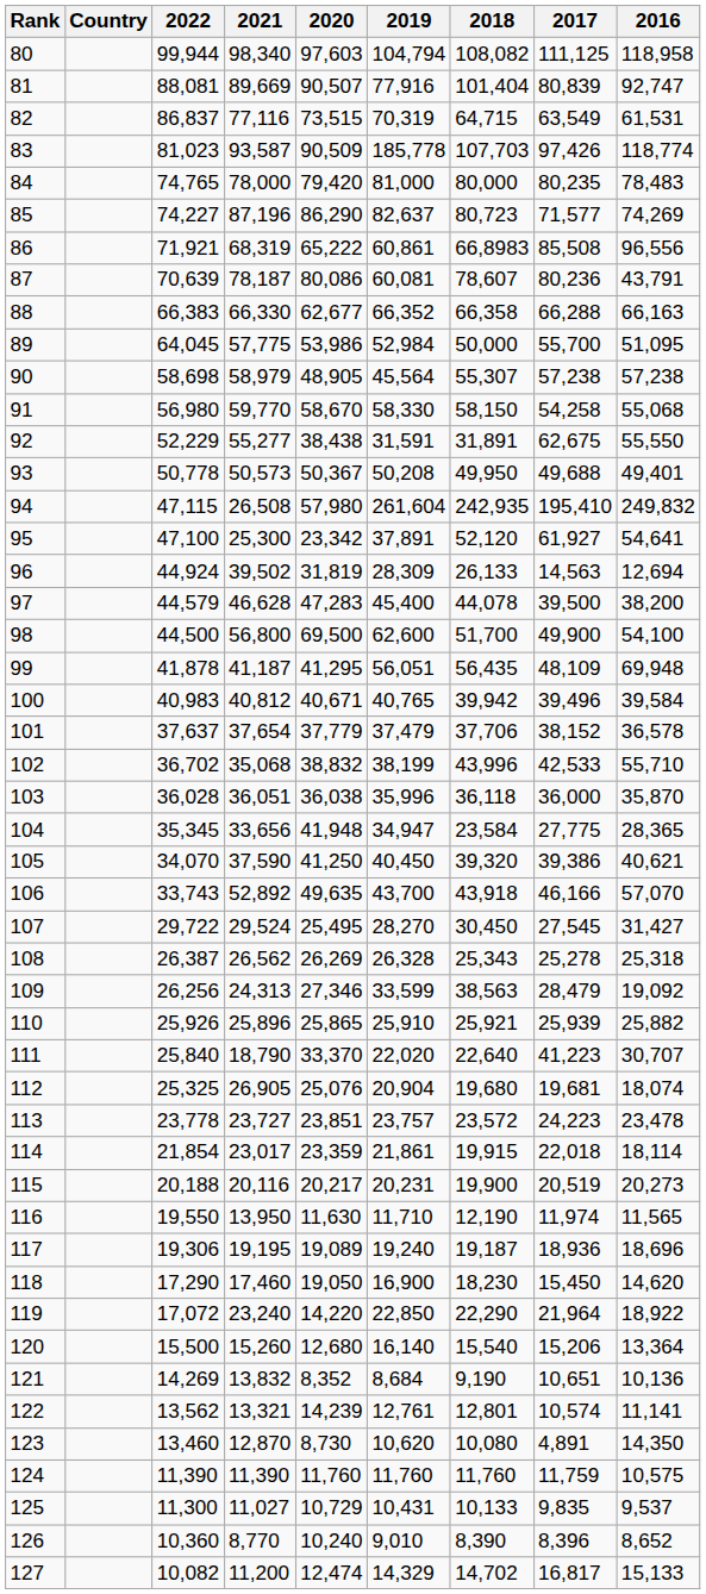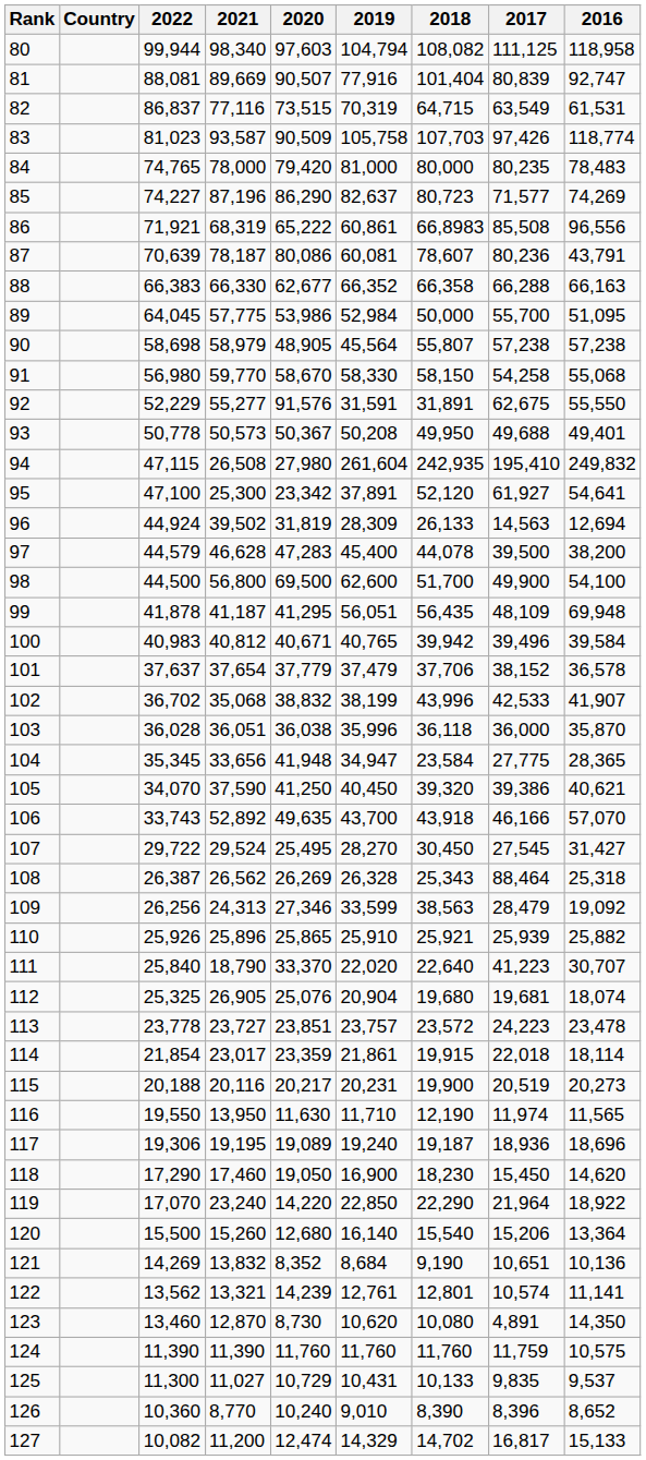 <table class="wikitable sortable">
 <tr>
 <th>Rank</th>
 <th>Country</th>
 <th>2022</th>
 <th>2021</th>
 <th>2020</th>
 <th>2019</th>
 <th>2018</th>
 <th>2017</th>
 <th>2016</th>
 </tr>
 <tr>
 <td>80</td>
 <td></td>
 <td align="left">99,944</td>
 <td align="left">98,340</td>
 <td align="left">97,603</td>
 <td align="left">104,794</td>
 <td align="left">108,082</td>
 <td align="left">111,125</td>
 <td align="left">118,958</td>
 </tr>
 <tr>
 <td>81</td>
 <td></td>
 <td align="left">88,081</td>
 <td align="left">89,669</td>
 <td align="left">90,507</td>
 <td align="left">77,916</td>
 <td align="left">101,404</td>
 <td align="left">80,839</td>
 <td align="left">92,747</td>
 </tr>
 <tr>
 <td>82</td>
 <td></td>
 <td align="left">86,837</td>
 <td align="left">77,116</td>
 <td align="left">73,515</td>
 <td align="left">70,319</td>
 <td align="left">64,715</td>
 <td align="left">63,549</td>
 <td align="left">61,531</td>
 </tr>
 <tr>
 <td>83</td>
 <td></td>
 <td align="left">81,023</td>
 <td align="left">93,587</td>
 <td align="left">90,509</td>
-<td align="left">185,778</td>
+<td align="left">105,758</td>
 <td align="left">107,703</td>
 <td align="left">97,426</td>
 <td align="left">118,774</td>
 </tr>
 <tr>
 <td>84</td>
 <td></td>
 <td align="left">74,765</td>
 <td align="left">78,000</td>
 <td align="left">79,420</td>
 <td align="left">81,000</td>
 <td align="left">80,000</td>
 <td align="left">80,235</td>
 <td align="left">78,483</td>
 </tr>
 <tr>
 <td>85</td>
 <td></td>
 <td align="left">74,227</td>
 <td align="left">87,196</td>
 <td align="left">86,290</td>
 <td align="left">82,637</td>
 <td align="left">80,723</td>
 <td align="left">71,577</td>
 <td align="left">74,269</td>
 </tr>
 <tr>
 <td>86</td>
 <td></td>
 <td align="left">71,921</td>
 <td align="left">68,319</td>
 <td align="left">65,222</td>
 <td align="left">60,861</td>
 <td align="left">66,8983</td>
 <td align="left">85,508</td>
 <td align="left">96,556</td>
 </tr>
 <tr>
 <td>87</td>
 <td></td>
 <td align="left">70,639</td>
 <td align="left">78,187</td>
 <td align="left">80,086</td>
 <td align="left">60,081</td>
 <td align="left">78,607</td>
 <td align="left">80,236</td>
 <td align="left">43,791</td>
 </tr>
 <tr>
 <td>88</td>
 <td></td>
 <td align="left">66,383</td>
 <td align="left">66,330</td>
 <td align="left">62,677</td>
 <td align="left">66,352</td>
 <td align="left">66,358</td>
 <td align="left">66,288</td>
 <td align="left">66,163</td>
 </tr>
 <tr>
 <td>89</td>
 <td></td>
 <td align="left">64,045</td>
 <td align="left">57,775</td>
 <td align="left">53,986</td>
 <td align="left">52,984</td>
 <td align="left">50,000</td>
 <td align="left">55,700</td>
 <td align="left">51,095</td>
 </tr>
 <tr>
 <td>90</td>
 <td></td>
 <td align="left">58,698</td>
 <td align="left">58,979</td>
 <td align="left">48,905</td>
 <td align="left">45,564</td>
-<td align="left">55,307</td>
+<td align="left">55,807</td>
 <td align="left">57,238</td>
 <td align="left">57,238</td>
 </tr>
 <tr>
 <td>91</td>
 <td></td>
 <td align="left">56,980</td>
 <td align="left">59,770</td>
 <td align="left">58,670</td>
 <td align="left">58,330</td>
 <td align="left">58,150</td>
 <td align="left">54,258</td>
 <td align="left">55,068</td>
 </tr>
 <tr>
 <td>92</td>
 <td></td>
 <td align="left">52,229</td>
 <td align="left">55,277</td>
-<td align="left">38,438</td>
+<td align="left">91,576</td>
 <td align="left">31,591</td>
 <td align="left">31,891</td>
 <td align="left">62,675</td>
 <td align="left">55,550</td>
 </tr>
 <tr>
 <td>93</td>
 <td></td>
 <td align="left">50,778</td>
 <td align="left">50,573</td>
 <td align="left">50,367</td>
 <td align="left">50,208</td>
 <td align="left">49,950</td>
 <td align="left">49,688</td>
 <td align="left">49,401</td>
 </tr>
 <tr>
 <td>94</td>
 <td></td>
 <td align="left">47,115</td>
 <td align="left">26,508</td>
-<td align="left">57,980</td>
+<td align="left">27,980</td>
 <td align="left">261,604</td>
 <td align="left">242,935</td>
 <td align="left">195,410</td>
 <td align="left">249,832</td>
 </tr>
 <tr>
 <td>95</td>
 <td></td>
 <td align="left">47,100</td>
 <td align="left">25,300</td>
 <td align="left">23,342</td>
 <td align="left">37,891</td>
 <td align="left">52,120</td>
 <td align="left">61,927</td>
 <td align="left">54,641</td>
 </tr>
 <tr>
 <td>96</td>
 <td></td>
 <td align="left">44,924</td>
 <td align="left">39,502</td>
 <td align="left">31,819</td>
 <td align="left">28,309</td>
 <td align="left">26,133</td>
 <td align="left">14,563</td>
 <td align="left">12,694</td>
 </tr>
 <tr>
 <td>97</td>
 <td></td>
 <td align="left">44,579</td>
 <td align="left">46,628</td>
 <td align="left">47,283</td>
 <td align="left">45,400</td>
 <td align="left">44,078</td>
 <td align="left">39,500</td>
 <td align="left">38,200</td>
 </tr>
 <tr>
 <td>98</td>
 <td></td>
 <td align="left">44,500</td>
 <td align="left">56,800</td>
 <td align="left">69,500</td>
 <td align="left">62,600</td>
 <td align="left">51,700</td>
 <td align="left">49,900</td>
 <td align="left">54,100</td>
 </tr>
 <tr>
 <td>99</td>
 <td></td>
 <td align="left">41,878</td>
 <td align="left">41,187</td>
 <td align="left">41,295</td>
 <td align="left">56,051</td>
 <td align="left">56,435</td>
 <td align="left">48,109</td>
 <td align="left">69,948</td>
 </tr>
 <tr>
 <td>100</td>
 <td></td>
 <td align="left">40,983</td>
 <td align="left">40,812</td>
 <td align="left">40,671</td>
 <td align="left">40,765</td>
 <td align="left">39,942</td>
 <td align="left">39,496</td>
 <td align="left">39,584</td>
 </tr>
 <tr>
 <td>101</td>
 <td></td>
 <td align="left">37,637</td>
 <td align="left">37,654</td>
 <td align="left">37,779</td>
 <td align="left">37,479</td>
 <td align="left">37,706</td>
 <td align="left">38,152</td>
 <td align="left">36,578</td>
 </tr>
 <tr>
 <td>102</td>
 <td></td>
 <td align="left">36,702</td>
 <td align="left">35,068</td>
 <td align="left">38,832</td>
 <td align="left">38,199</td>
 <td align="left">43,996</td>
 <td align="left">42,533</td>
-<td align="left">55,710</td>
+<td align="left">41,907</td>
 </tr>
 <tr>
 <td>103</td>
 <td></td>
 <td align="left">36,028</td>
 <td align="left">36,051</td>
 <td align="left">36,038</td>
 <td align="left">35,996</td>
 <td align="left">36,118</td>
 <td align="left">36,000</td>
 <td align="left">35,870</td>
 </tr>
 <tr>
 <td>104</td>
 <td></td>
 <td align="left">35,345</td>
 <td align="left">33,656</td>
 <td align="left">41,948</td>
 <td align="left">34,947</td>
 <td align="left">23,584</td>
 <td align="left">27,775</td>
 <td align="left">28,365</td>
 </tr>
 <tr>
 <td>105</td>
 <td></td>
 <td align="left">34,070</td>
 <td align="left">37,590</td>
 <td align="left">41,250</td>
 <td align="left">40,450</td>
 <td align="left">39,320</td>
 <td align="left">39,386</td>
 <td align="left">40,621</td>
 </tr>
 <tr>
 <td>106</td>
 <td></td>
 <td align="left">33,743</td>
 <td align="left">52,892</td>
 <td align="left">49,635</td>
 <td align="left">43,700</td>
 <td align="left">43,918</td>
 <td align="left">46,166</td>
 <td align="left">57,070</td>
 </tr>
 <tr>
 <td>107</td>
 <td></td>
 <td align="left">29,722</td>
 <td align="left">29,524</td>
 <td align="left">25,495</td>
 <td align="left">28,270</td>
 <td align="left">30,450</td>
 <td align="left">27,545</td>
 <td align="left">31,427</td>
 </tr>
 <tr>
 <td>108</td>
 <td></td>
 <td align="left">26,387</td>
 <td align="left">26,562</td>
 <td align="left">26,269</td>
 <td align="left">26,328</td>
 <td align="left">25,343</td>
-<td align="left">25,278</td>
+<td align="left">88,464</td>
 <td align="left">25,318</td>
 </tr>
 <tr>
 <td>109</td>
 <td></td>
 <td align="left">26,256</td>
 <td align="left">24,313</td>
 <td align="left">27,346</td>
 <td align="left">33,599</td>
 <td align="left">38,563</td>
 <td align="left">28,479</td>
 <td align="left">19,092</td>
 </tr>
 <tr>
 <td>110</td>
 <td></td>
 <td align="left">25,926</td>
 <td align="left">25,896</td>
 <td align="left">25,865</td>
 <td align="left">25,910</td>
 <td align="left">25,921</td>
 <td align="left">25,939</td>
 <td align="left">25,882</td>
 </tr>
 <tr>
 <td>111</td>
 <td></td>
 <td align="left">25,840</td>
 <td align="left">18,790</td>
 <td align="left">33,370</td>
 <td align="left">22,020</td>
 <td align="left">22,640</td>
 <td align="left">41,223</td>
 <td align="left">30,707</td>
 </tr>
 <tr>
 <td>112</td>
 <td></td>
 <td align="left">25,325</td>
 <td align="left">26,905</td>
 <td align="left">25,076</td>
 <td align="left">20,904</td>
 <td align="left">19,680</td>
 <td align="left">19,681</td>
 <td align="left">18,074</td>
 </tr>
 <tr>
 <td>113</td>
 <td></td>
 <td align="left">23,778</td>
 <td align="left">23,727</td>
 <td align="left">23,851</td>
 <td align="left">23,757</td>
 <td align="left">23,572</td>
 <td align="left">24,223</td>
 <td align="left">23,478</td>
 </tr>
 <tr>
 <td>114</td>
 <td></td>
 <td align="left">21,854</td>
 <td align="left">23,017</td>
 <td align="left">23,359</td>
 <td align="left">21,861</td>
 <td align="left">19,915</td>
 <td align="left">22,018</td>
 <td align="left">18,114</td>
 </tr>
 <tr>
 <td>115</td>
 <td></td>
 <td align="left">20,188</td>
 <td align="left">20,116</td>
 <td align="left">20,217</td>
 <td align="left">20,231</td>
 <td align="left">19,900</td>
 <td align="left">20,519</td>
 <td align="left">20,273</td>
 </tr>
 <tr>
 <td>116</td>
 <td></td>
 <td align="left">19,550</td>
 <td align="left">13,950</td>
 <td align="left">11,630</td>
 <td align="left">11,710</td>
 <td align="left">12,190</td>
 <td align="left">11,974</td>
 <td align="left">11,565</td>
 </tr>
 <tr>
 <td>117</td>
 <td><em></em></td>
 <td align="left">19,306</td>
 <td align="left">19,195</td>
 <td align="left">19,089</td>
 <td align="left">19,240</td>
 <td align="left">19,187</td>
 <td align="left">18,936</td>
 <td align="left">18,696</td>
 </tr>
 <tr>
 <td>118</td>
 <td></td>
 <td align="left">17,290</td>
 <td align="left">17,460</td>
 <td align="left">19,050</td>
 <td align="left">16,900</td>
 <td align="left">18,230</td>
 <td align="left">15,450</td>
 <td align="left">14,620</td>
 </tr>
 <tr>
 <td>119</td>
 <td></td>
-<td align="left">17,072</td>
+<td align="left">17,070</td>
 <td align="left">23,240</td>
 <td align="left">14,220</td>
 <td align="left">22,850</td>
 <td align="left">22,290</td>
 <td align="left">21,964</td>
 <td align="left">18,922</td>
 </tr>
 <tr>
 <td>120</td>
 <td></td>
 <td align="left">15,500</td>
 <td align="left">15,260</td>
 <td align="left">12,680</td>
 <td align="left">16,140</td>
 <td align="left">15,540</td>
 <td align="left">15,206</td>
 <td align="left">13,364</td>
 </tr>
 <tr>
 <td>121</td>
 <td></td>
 <td align="left">14,269</td>
 <td align="left">13,832</td>
 <td align="left">8,352</td>
 <td align="left">8,684</td>
 <td align="left">9,190</td>
 <td align="left">10,651</td>
 <td align="left">10,136</td>
 </tr>
 <tr>
 <td>122</td>
 <td></td>
 <td align="left">13,562</td>
 <td align="left">13,321</td>
 <td align="left">14,239</td>
 <td align="left">12,761</td>
 <td align="left">12,801</td>
 <td align="left">10,574</td>
 <td align="left">11,141</td>
 </tr>
 <tr>
 <td>123</td>
 <td></td>
 <td align="left">13,460</td>
 <td align="left">12,870</td>
 <td align="left">8,730</td>
 <td align="left">10,620</td>
 <td align="left">10,080</td>
 <td align="left">4,891</td>
 <td align="left">14,350</td>
 </tr>
 <tr>
 <td>124</td>
 <td></td>
 <td align="left">11,390</td>
 <td align="left">11,390</td>
 <td align="left">11,760</td>
 <td align="left">11,760</td>
 <td align="left">11,760</td>
 <td align="left">11,759</td>
 <td align="left">10,575</td>
 </tr>
 <tr>
 <td>125</td>
 <td></td>
 <td align="left">11,300</td>
 <td align="left">11,027</td>
 <td align="left">10,729</td>
 <td align="left">10,431</td>
 <td align="left">10,133</td>
 <td align="left">9,835</td>
 <td align="left">9,537</td>
 </tr>
 <tr>
 <td>126</td>
 <td></td>
 <td align="left">10,360</td>
 <td align="left">8,770</td>
 <td align="left">10,240</td>
 <td align="left">9,010</td>
 <td align="left">8,390</td>
 <td align="left">8,396</td>
 <td align="left">8,652</td>
 </tr>
 <tr>
 <td>127</td>
 <td></td>
 <td align="left">10,082</td>
 <td align="left">11,200</td>
 <td align="left">12,474</td>
 <td align="left">14,329</td>
 <td align="left">14,702</td>
 <td align="left">16,817</td>
 <td align="left">15,133</td>
 </tr>
 <tr>
 </tr>
 </table>
